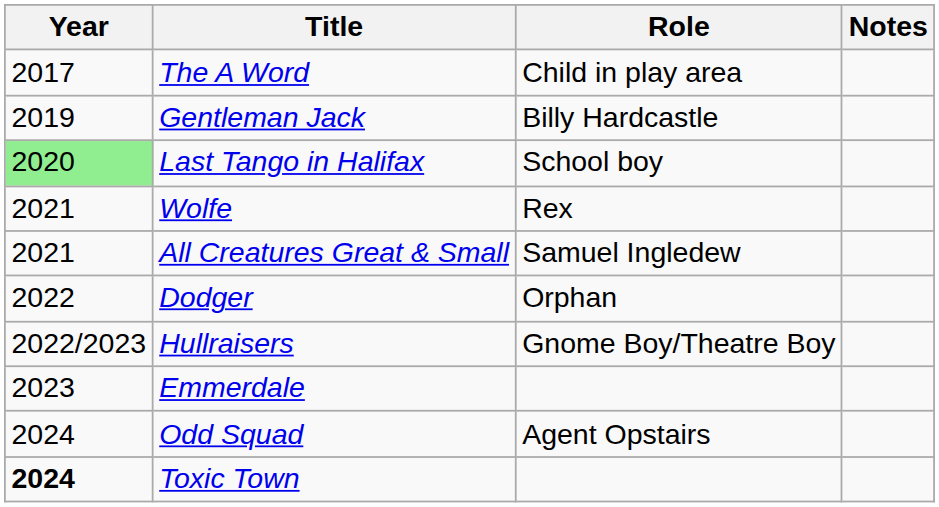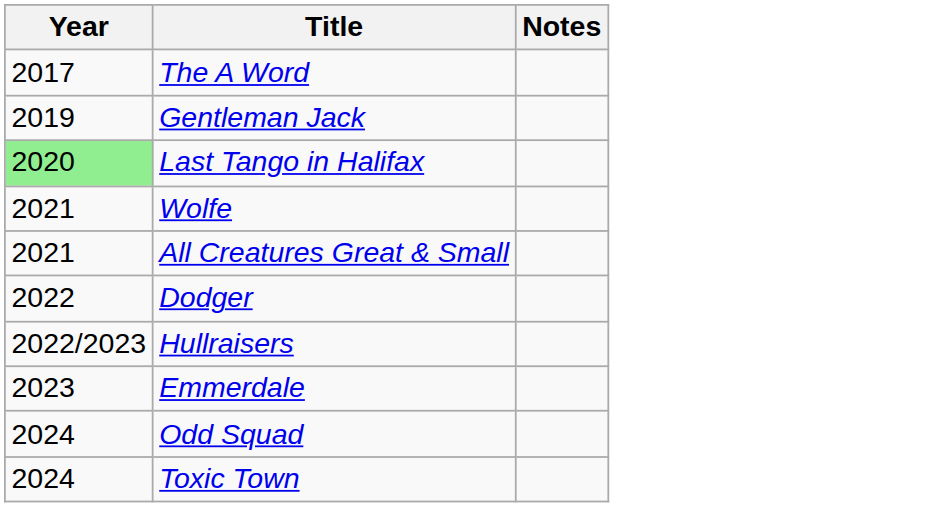 <table class="wikitable">
 <tr>
 <th>Year</th>
 <th>Title</th>
-<th>Role</th>
 <th>Notes</th>
 </tr>
 <tr>
 <td>2017</td>
 <td><em><a href='#'>The A Word</a></em></td>
-<td>Child in play area</td>
 <td></td>
 </tr>
 <tr>
 <td>2019</td>
 <td><a href='#'><em>Gentleman Jack</em></a></td>
-<td>Billy Hardcastle</td>
 <td></td>
 </tr>
 <tr>
 <td style="background: lightgreen;">2020</td>
 <td><em><a href='#'>Last Tango in Halifax</a></em></td>
-<td>School boy</td>
 <td></td>
 </tr>
 <tr>
 <td>2021</td>
 <td><a href='#'><em>Wolfe</em></a></td>
-<td>Rex</td>
 <td></td>
 </tr>
 <tr>
 <td>2021</td>
 <td><a href='#'><em>All Creatures Great & Small</em></a></td>
-<td>Samuel Ingledew</td>
 <td></td>
 </tr>
 <tr>
 <td>2022</td>
 <td><a href='#'><em>Dodger</em></a></td>
-<td>Orphan</td>
 <td></td>
 </tr>
 <tr>
 <td>2022/2023</td>
 <td><em><a href='#'>Hullraisers</a></em></td>
-<td>Gnome Boy/Theatre Boy</td>
 <td></td>
 </tr>
 <tr>
 <td>2023</td>
 <td><em><a href='#'>Emmerdale</a></em></td>
 <td></td>
+</tr>
+<tr>
+<td>2024</td>
+<td><em><a href='#'>Odd Squad</a></em></td>
 <td></td>
 </tr>
 <tr>
 <td>2024</td>
-<td><em><a href='#'>Odd Squad</a></em></td>
-<td>Agent Opstairs</td>
-<td></td>
-</tr>
-<tr>
-<td><strong>2024</strong></td>
 <td><em><a href='#'>Toxic Town</a></em></td>
-<td></td>
 <td></td>
 </tr>
 </table>
